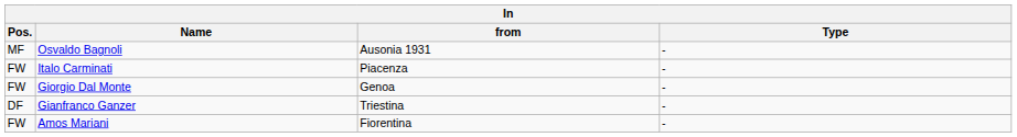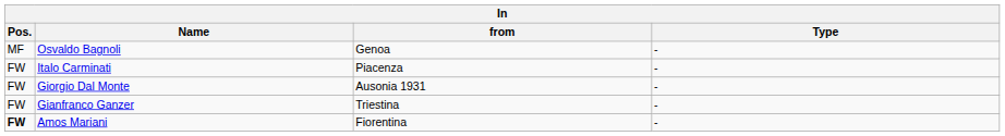 <table class="wikitable" style="font-size:90%;width:99%;">
 <tr>
 <th colspan="4">In</th>
 </tr>
 <tr>
 <th width=3%>Pos.</th>
 <th width=32%>Name</th>
 <th width=30%>from</th>
 <th width=35%>Type</th>
 </tr>
 <tr>
 <td>MF</td>
 <td><a href='#'>Osvaldo Bagnoli</a></td>
-<td>Ausonia 1931</td>
+<td>Genoa</td>
 <td>-</td>
 </tr>
 <tr>
 <td>FW</td>
 <td><a href='#'>Italo Carminati</a></td>
 <td>Piacenza</td>
 <td>-</td>
 </tr>
 <tr>
 <td>FW</td>
 <td><a href='#'>Giorgio Dal Monte</a></td>
-<td>Genoa</td>
+<td>Ausonia 1931</td>
 <td>-</td>
 </tr>
 <tr>
-<td>DF</td>
+<td>FW</td>
 <td><a href='#'>Gianfranco Ganzer</a></td>
 <td>Triestina</td>
 <td>-</td>
 </tr>
 <tr>
-<td>FW</td>
+<td><strong>FW</strong></td>
 <td><a href='#'>Amos Mariani</a></td>
 <td>Fiorentina</td>
 <td>-</td>
 </tr>
 </table>
